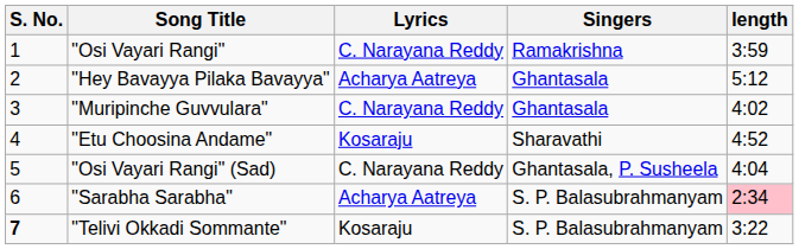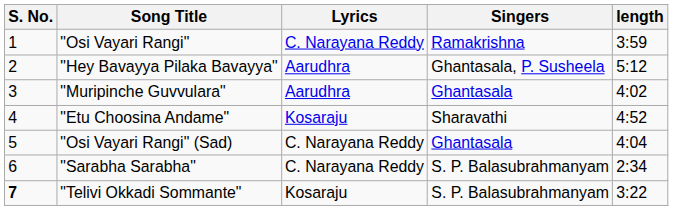 <table class="wikitable">
 <tr>
 <th>S. No.</th>
 <th>Song Title</th>
 <th>Lyrics</th>
 <th>Singers</th>
 <th>length</th>
 </tr>
 <tr>
 <td>1</td>
 <td>"Osi Vayari Rangi"</td>
 <td><a href='#'>C. Narayana Reddy</a></td>
 <td><a href='#'>Ramakrishna</a></td>
 <td>3:59</td>
 </tr>
 <tr>
 <td>2</td>
 <td>"Hey Bavayya Pilaka Bavayya"</td>
-<td><a href='#'>Acharya Aatreya</a></td>
-<td><a href='#'>Ghantasala</a></td>
+<td><a href='#'>Aarudhra</a></td>
+<td>Ghantasala, <a href='#'>P. Susheela</a></td>
 <td>5:12</td>
 </tr>
 <tr>
 <td>3</td>
 <td>"Muripinche Guvvulara"</td>
-<td><a href='#'>C. Narayana Reddy</a></td>
+<td><a href='#'>Aarudhra</a></td>
 <td><a href='#'>Ghantasala</a></td>
 <td>4:02</td>
 </tr>
 <tr>
 <td>4</td>
 <td>"Etu Choosina Andame"</td>
 <td><a href='#'>Kosaraju</a></td>
 <td>Sharavathi</td>
 <td>4:52</td>
 </tr>
 <tr>
 <td>5</td>
 <td>"Osi Vayari Rangi" (Sad)</td>
 <td>C. Narayana Reddy</td>
-<td>Ghantasala, <a href='#'>P. Susheela</a></td>
+<td><a href='#'>Ghantasala</a></td>
 <td>4:04</td>
 </tr>
 <tr>
 <td>6</td>
 <td>"Sarabha Sarabha"</td>
-<td><a href='#'>Acharya Aatreya</a></td>
+<td>C. Narayana Reddy</td>
 <td>S. P. Balasubrahmanyam</td>
-<td style="background: pink;">2:34</td>
+<td>2:34</td>
 </tr>
 <tr>
 <td><strong>7</strong></td>
 <td>"Telivi Okkadi Sommante"</td>
 <td>Kosaraju</td>
 <td>S. P. Balasubrahmanyam</td>
 <td>3:22</td>
 </tr>
 </table>
